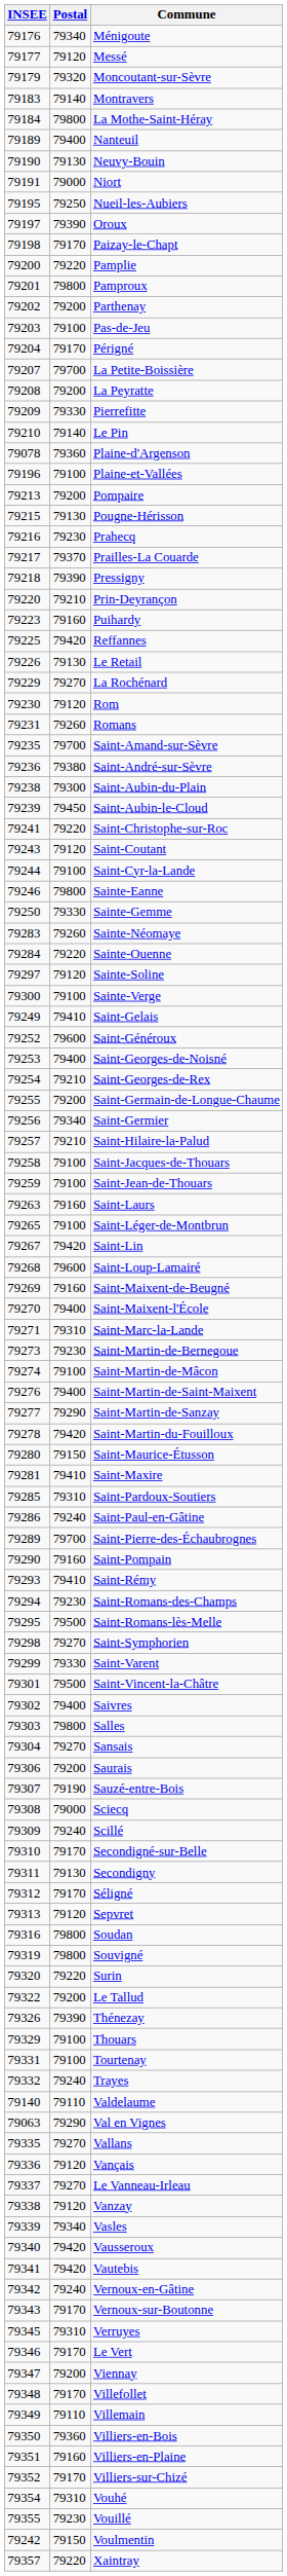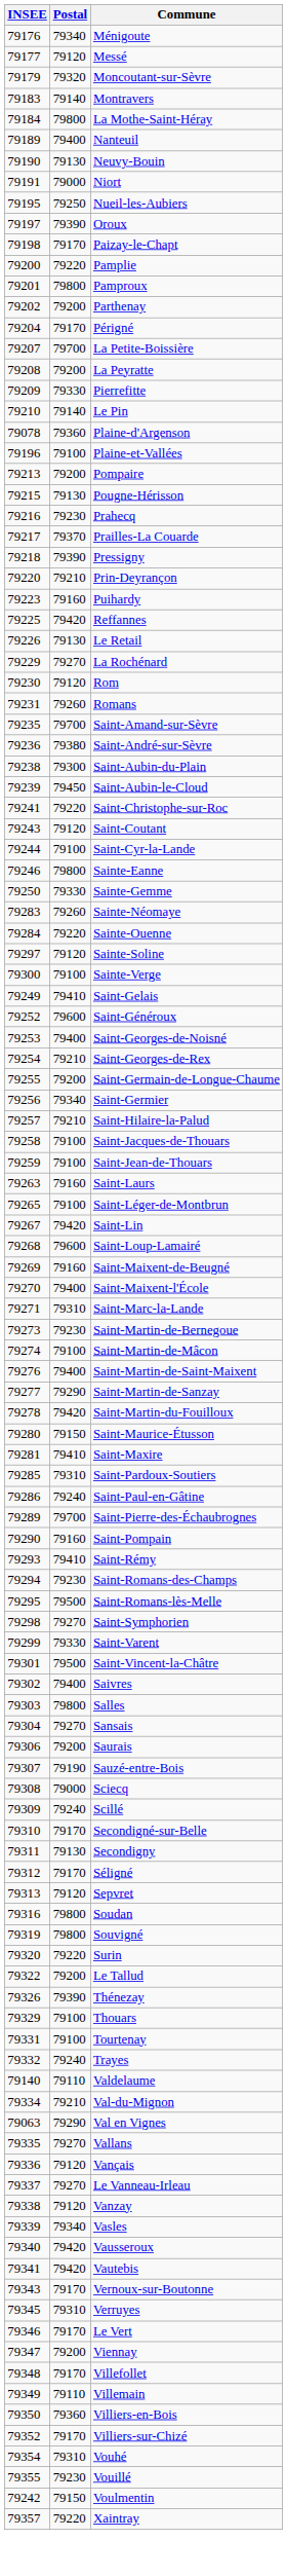 <table class="wikitable sortable">
 <tr>
 <th><a href='#'>INSEE</a></th>
 <th><a href='#'>Postal</a></th>
 <th>Commune</th>
 </tr>
 <tr>
 <td>79176</td>
 <td>79340</td>
 <td><a href='#'>Ménigoute</a></td>
 </tr>
 <tr>
 <td>79177</td>
 <td>79120</td>
 <td><a href='#'>Messé</a></td>
 </tr>
 <tr>
 <td>79179</td>
 <td>79320</td>
 <td><a href='#'>Moncoutant-sur-Sèvre</a></td>
 </tr>
 <tr>
 <td>79183</td>
 <td>79140</td>
 <td><a href='#'>Montravers</a></td>
 </tr>
 <tr>
 <td>79184</td>
 <td>79800</td>
 <td><a href='#'>La Mothe-Saint-Héray</a></td>
 </tr>
 <tr>
 <td>79189</td>
 <td>79400</td>
 <td><a href='#'>Nanteuil</a></td>
 </tr>
 <tr>
 <td>79190</td>
 <td>79130</td>
 <td><a href='#'>Neuvy-Bouin</a></td>
 </tr>
 <tr>
 <td>79191</td>
 <td>79000</td>
 <td><a href='#'>Niort</a></td>
 </tr>
 <tr>
 <td>79195</td>
 <td>79250</td>
 <td><a href='#'>Nueil-les-Aubiers</a></td>
 </tr>
 <tr>
 <td>79197</td>
 <td>79390</td>
 <td><a href='#'>Oroux</a></td>
 </tr>
 <tr>
 <td>79198</td>
 <td>79170</td>
 <td><a href='#'>Paizay-le-Chapt</a></td>
 </tr>
 <tr>
 <td>79200</td>
 <td>79220</td>
 <td><a href='#'>Pamplie</a></td>
 </tr>
 <tr>
 <td>79201</td>
 <td>79800</td>
 <td><a href='#'>Pamproux</a></td>
 </tr>
 <tr>
 <td>79202</td>
 <td>79200</td>
 <td><a href='#'>Parthenay</a></td>
-</tr>
-<tr>
-<td>79203</td>
-<td>79100</td>
-<td><a href='#'>Pas-de-Jeu</a></td>
 </tr>
 <tr>
 <td>79204</td>
 <td>79170</td>
 <td><a href='#'>Périgné</a></td>
 </tr>
 <tr>
 <td>79207</td>
 <td>79700</td>
 <td><a href='#'>La Petite-Boissière</a></td>
 </tr>
 <tr>
 <td>79208</td>
 <td>79200</td>
 <td><a href='#'>La Peyratte</a></td>
 </tr>
 <tr>
 <td>79209</td>
 <td>79330</td>
 <td><a href='#'>Pierrefitte</a></td>
 </tr>
 <tr>
 <td>79210</td>
 <td>79140</td>
 <td><a href='#'>Le Pin</a></td>
 </tr>
 <tr>
 <td>79078</td>
 <td>79360</td>
 <td><a href='#'>Plaine-d'Argenson</a></td>
 </tr>
 <tr>
 <td>79196</td>
 <td>79100</td>
 <td><a href='#'>Plaine-et-Vallées</a></td>
 </tr>
 <tr>
 <td>79213</td>
 <td>79200</td>
 <td><a href='#'>Pompaire</a></td>
 </tr>
 <tr>
 <td>79215</td>
 <td>79130</td>
 <td><a href='#'>Pougne-Hérisson</a></td>
 </tr>
 <tr>
 <td>79216</td>
 <td>79230</td>
 <td><a href='#'>Prahecq</a></td>
 </tr>
 <tr>
 <td>79217</td>
 <td>79370</td>
 <td><a href='#'>Prailles-La Couarde</a></td>
 </tr>
 <tr>
 <td>79218</td>
 <td>79390</td>
 <td><a href='#'>Pressigny</a></td>
 </tr>
 <tr>
 <td>79220</td>
 <td>79210</td>
 <td><a href='#'>Prin-Deyrançon</a></td>
 </tr>
 <tr>
 <td>79223</td>
 <td>79160</td>
 <td><a href='#'>Puihardy</a></td>
 </tr>
 <tr>
 <td>79225</td>
 <td>79420</td>
 <td><a href='#'>Reffannes</a></td>
 </tr>
 <tr>
 <td>79226</td>
 <td>79130</td>
 <td><a href='#'>Le Retail</a></td>
 </tr>
 <tr>
 <td>79229</td>
 <td>79270</td>
 <td><a href='#'>La Rochénard</a></td>
 </tr>
 <tr>
 <td>79230</td>
 <td>79120</td>
 <td><a href='#'>Rom</a></td>
 </tr>
 <tr>
 <td>79231</td>
 <td>79260</td>
 <td><a href='#'>Romans</a></td>
 </tr>
 <tr>
 <td>79235</td>
 <td>79700</td>
 <td><a href='#'>Saint-Amand-sur-Sèvre</a></td>
 </tr>
 <tr>
 <td>79236</td>
 <td>79380</td>
 <td><a href='#'>Saint-André-sur-Sèvre</a></td>
 </tr>
 <tr>
 <td>79238</td>
 <td>79300</td>
 <td><a href='#'>Saint-Aubin-du-Plain</a></td>
 </tr>
 <tr>
 <td>79239</td>
 <td>79450</td>
 <td><a href='#'>Saint-Aubin-le-Cloud</a></td>
 </tr>
 <tr>
 <td>79241</td>
 <td>79220</td>
 <td><a href='#'>Saint-Christophe-sur-Roc</a></td>
 </tr>
 <tr>
 <td>79243</td>
 <td>79120</td>
 <td><a href='#'>Saint-Coutant</a></td>
 </tr>
 <tr>
 <td>79244</td>
 <td>79100</td>
 <td><a href='#'>Saint-Cyr-la-Lande</a></td>
 </tr>
 <tr>
 <td>79246</td>
 <td>79800</td>
 <td><a href='#'>Sainte-Eanne</a></td>
 </tr>
 <tr>
 <td>79250</td>
 <td>79330</td>
 <td><a href='#'>Sainte-Gemme</a></td>
 </tr>
 <tr>
 <td>79283</td>
 <td>79260</td>
 <td><a href='#'>Sainte-Néomaye</a></td>
 </tr>
 <tr>
 <td>79284</td>
 <td>79220</td>
 <td><a href='#'>Sainte-Ouenne</a></td>
 </tr>
 <tr>
 <td>79297</td>
 <td>79120</td>
 <td><a href='#'>Sainte-Soline</a></td>
 </tr>
 <tr>
 <td>79300</td>
 <td>79100</td>
 <td><a href='#'>Sainte-Verge</a></td>
 </tr>
 <tr>
 <td>79249</td>
 <td>79410</td>
 <td><a href='#'>Saint-Gelais</a></td>
 </tr>
 <tr>
 <td>79252</td>
 <td>79600</td>
 <td><a href='#'>Saint-Généroux</a></td>
 </tr>
 <tr>
 <td>79253</td>
 <td>79400</td>
 <td><a href='#'>Saint-Georges-de-Noisné</a></td>
 </tr>
 <tr>
 <td>79254</td>
 <td>79210</td>
 <td><a href='#'>Saint-Georges-de-Rex</a></td>
 </tr>
 <tr>
 <td>79255</td>
 <td>79200</td>
 <td><a href='#'>Saint-Germain-de-Longue-Chaume</a></td>
 </tr>
 <tr>
 <td>79256</td>
 <td>79340</td>
 <td><a href='#'>Saint-Germier</a></td>
 </tr>
 <tr>
 <td>79257</td>
 <td>79210</td>
 <td><a href='#'>Saint-Hilaire-la-Palud</a></td>
 </tr>
 <tr>
 <td>79258</td>
 <td>79100</td>
 <td><a href='#'>Saint-Jacques-de-Thouars</a></td>
 </tr>
 <tr>
 <td>79259</td>
 <td>79100</td>
 <td><a href='#'>Saint-Jean-de-Thouars</a></td>
 </tr>
 <tr>
 <td>79263</td>
 <td>79160</td>
 <td><a href='#'>Saint-Laurs</a></td>
 </tr>
 <tr>
 <td>79265</td>
 <td>79100</td>
 <td><a href='#'>Saint-Léger-de-Montbrun</a></td>
 </tr>
 <tr>
 <td>79267</td>
 <td>79420</td>
 <td><a href='#'>Saint-Lin</a></td>
 </tr>
 <tr>
 <td>79268</td>
 <td>79600</td>
 <td><a href='#'>Saint-Loup-Lamairé</a></td>
 </tr>
 <tr>
 <td>79269</td>
 <td>79160</td>
 <td><a href='#'>Saint-Maixent-de-Beugné</a></td>
 </tr>
 <tr>
 <td>79270</td>
 <td>79400</td>
 <td><a href='#'>Saint-Maixent-l'École</a></td>
 </tr>
 <tr>
 <td>79271</td>
 <td>79310</td>
 <td><a href='#'>Saint-Marc-la-Lande</a></td>
 </tr>
 <tr>
 <td>79273</td>
 <td>79230</td>
 <td><a href='#'>Saint-Martin-de-Bernegoue</a></td>
 </tr>
 <tr>
 <td>79274</td>
 <td>79100</td>
 <td><a href='#'>Saint-Martin-de-Mâcon</a></td>
 </tr>
 <tr>
 <td>79276</td>
 <td>79400</td>
 <td><a href='#'>Saint-Martin-de-Saint-Maixent</a></td>
 </tr>
 <tr>
 <td>79277</td>
 <td>79290</td>
 <td><a href='#'>Saint-Martin-de-Sanzay</a></td>
 </tr>
 <tr>
 <td>79278</td>
 <td>79420</td>
 <td><a href='#'>Saint-Martin-du-Fouilloux</a></td>
 </tr>
 <tr>
 <td>79280</td>
 <td>79150</td>
 <td><a href='#'>Saint-Maurice-Étusson</a></td>
 </tr>
 <tr>
 <td>79281</td>
 <td>79410</td>
 <td><a href='#'>Saint-Maxire</a></td>
 </tr>
 <tr>
 <td>79285</td>
 <td>79310</td>
 <td><a href='#'>Saint-Pardoux-Soutiers</a></td>
 </tr>
 <tr>
 <td>79286</td>
 <td>79240</td>
 <td><a href='#'>Saint-Paul-en-Gâtine</a></td>
 </tr>
 <tr>
 <td>79289</td>
 <td>79700</td>
 <td><a href='#'>Saint-Pierre-des-Échaubrognes</a></td>
 </tr>
 <tr>
 <td>79290</td>
 <td>79160</td>
 <td><a href='#'>Saint-Pompain</a></td>
 </tr>
 <tr>
 <td>79293</td>
 <td>79410</td>
 <td><a href='#'>Saint-Rémy</a></td>
 </tr>
 <tr>
 <td>79294</td>
 <td>79230</td>
 <td><a href='#'>Saint-Romans-des-Champs</a></td>
 </tr>
 <tr>
 <td>79295</td>
 <td>79500</td>
 <td><a href='#'>Saint-Romans-lès-Melle</a></td>
 </tr>
 <tr>
 <td>79298</td>
 <td>79270</td>
 <td><a href='#'>Saint-Symphorien</a></td>
 </tr>
 <tr>
 <td>79299</td>
 <td>79330</td>
 <td><a href='#'>Saint-Varent</a></td>
 </tr>
 <tr>
 <td>79301</td>
 <td>79500</td>
 <td><a href='#'>Saint-Vincent-la-Châtre</a></td>
 </tr>
 <tr>
 <td>79302</td>
 <td>79400</td>
 <td><a href='#'>Saivres</a></td>
 </tr>
 <tr>
 <td>79303</td>
 <td>79800</td>
 <td><a href='#'>Salles</a></td>
 </tr>
 <tr>
 <td>79304</td>
 <td>79270</td>
 <td><a href='#'>Sansais</a></td>
 </tr>
 <tr>
 <td>79306</td>
 <td>79200</td>
 <td><a href='#'>Saurais</a></td>
 </tr>
 <tr>
 <td>79307</td>
 <td>79190</td>
 <td><a href='#'>Sauzé-entre-Bois</a></td>
 </tr>
 <tr>
 <td>79308</td>
 <td>79000</td>
 <td><a href='#'>Sciecq</a></td>
 </tr>
 <tr>
 <td>79309</td>
 <td>79240</td>
 <td><a href='#'>Scillé</a></td>
 </tr>
 <tr>
 <td>79310</td>
 <td>79170</td>
 <td><a href='#'>Secondigné-sur-Belle</a></td>
 </tr>
 <tr>
 <td>79311</td>
 <td>79130</td>
 <td><a href='#'>Secondigny</a></td>
 </tr>
 <tr>
 <td>79312</td>
 <td>79170</td>
 <td><a href='#'>Séligné</a></td>
 </tr>
 <tr>
 <td>79313</td>
 <td>79120</td>
 <td><a href='#'>Sepvret</a></td>
 </tr>
 <tr>
 <td>79316</td>
 <td>79800</td>
 <td><a href='#'>Soudan</a></td>
 </tr>
 <tr>
 <td>79319</td>
 <td>79800</td>
 <td><a href='#'>Souvigné</a></td>
 </tr>
 <tr>
 <td>79320</td>
 <td>79220</td>
 <td><a href='#'>Surin</a></td>
 </tr>
 <tr>
 <td>79322</td>
 <td>79200</td>
 <td><a href='#'>Le Tallud</a></td>
 </tr>
 <tr>
 <td>79326</td>
 <td>79390</td>
 <td><a href='#'>Thénezay</a></td>
 </tr>
 <tr>
 <td>79329</td>
 <td>79100</td>
 <td><a href='#'>Thouars</a></td>
 </tr>
 <tr>
 <td>79331</td>
 <td>79100</td>
 <td><a href='#'>Tourtenay</a></td>
 </tr>
 <tr>
 <td>79332</td>
 <td>79240</td>
 <td><a href='#'>Trayes</a></td>
 </tr>
 <tr>
 <td>79140</td>
 <td>79110</td>
 <td><a href='#'>Valdelaume</a></td>
 </tr>
 <tr>
+<td>79334</td>
+<td>79210</td>
+<td><a href='#'>Val-du-Mignon</a></td>
+</tr>
+<tr>
 <td>79063</td>
 <td>79290</td>
 <td><a href='#'>Val en Vignes</a></td>
 </tr>
 <tr>
 <td>79335</td>
 <td>79270</td>
 <td><a href='#'>Vallans</a></td>
 </tr>
 <tr>
 <td>79336</td>
 <td>79120</td>
 <td><a href='#'>Vançais</a></td>
 </tr>
 <tr>
 <td>79337</td>
 <td>79270</td>
 <td><a href='#'>Le Vanneau-Irleau</a></td>
 </tr>
 <tr>
 <td>79338</td>
 <td>79120</td>
 <td><a href='#'>Vanzay</a></td>
 </tr>
 <tr>
 <td>79339</td>
 <td>79340</td>
 <td><a href='#'>Vasles</a></td>
 </tr>
 <tr>
 <td>79340</td>
 <td>79420</td>
 <td><a href='#'>Vausseroux</a></td>
 </tr>
 <tr>
 <td>79341</td>
 <td>79420</td>
 <td><a href='#'>Vautebis</a></td>
 </tr>
 <tr>
-<td>79342</td>
-<td>79240</td>
-<td><a href='#'>Vernoux-en-Gâtine</a></td>
-</tr>
-<tr>
 <td>79343</td>
 <td>79170</td>
 <td><a href='#'>Vernoux-sur-Boutonne</a></td>
 </tr>
 <tr>
 <td>79345</td>
 <td>79310</td>
 <td><a href='#'>Verruyes</a></td>
 </tr>
 <tr>
 <td>79346</td>
 <td>79170</td>
 <td><a href='#'>Le Vert</a></td>
 </tr>
 <tr>
 <td>79347</td>
 <td>79200</td>
 <td><a href='#'>Viennay</a></td>
 </tr>
 <tr>
 <td>79348</td>
 <td>79170</td>
 <td><a href='#'>Villefollet</a></td>
 </tr>
 <tr>
 <td>79349</td>
 <td>79110</td>
 <td><a href='#'>Villemain</a></td>
 </tr>
 <tr>
 <td>79350</td>
 <td>79360</td>
 <td><a href='#'>Villiers-en-Bois</a></td>
 </tr>
 <tr>
-<td>79351</td>
-<td>79160</td>
-<td><a href='#'>Villiers-en-Plaine</a></td>
-</tr>
-<tr>
 <td>79352</td>
 <td>79170</td>
 <td><a href='#'>Villiers-sur-Chizé</a></td>
 </tr>
 <tr>
 <td>79354</td>
 <td>79310</td>
 <td><a href='#'>Vouhé</a></td>
 </tr>
 <tr>
 <td>79355</td>
 <td>79230</td>
 <td><a href='#'>Vouillé</a></td>
 </tr>
 <tr>
 <td>79242</td>
 <td>79150</td>
 <td><a href='#'>Voulmentin</a></td>
 </tr>
 <tr>
 <td>79357</td>
 <td>79220</td>
 <td><a href='#'>Xaintray</a></td>
 </tr>
 </table>
